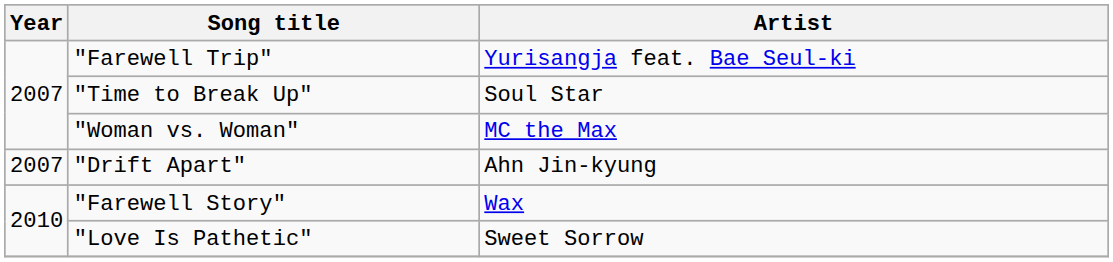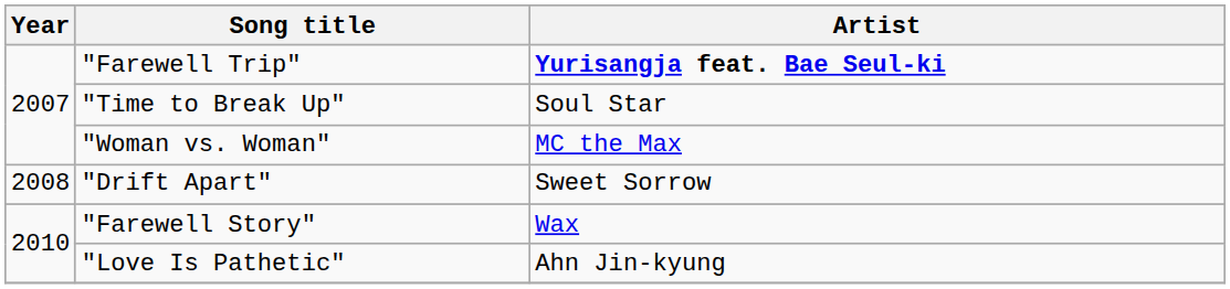 <table class="wikitable" style="width:650px">
 <tr>
 <th width=10>Year</th>
 <th>Song title</th>
 <th>Artist</th>
 </tr>
 <tr>
 <td rowspan=3>2007</td>
 <td>"Farewell Trip" </td>
-<td><a href='#'>Yurisangja</a> feat. <a href='#'>Bae Seul-ki</a></td>
+<td><strong><a href='#'>Yurisangja</a> feat. <a href='#'>Bae Seul-ki</a></strong></td>
 </tr>
 <tr>
 <td>"Time to Break Up" </td>
 <td>Soul Star</td>
 </tr>
 <tr>
 <td>"Woman vs. Woman" </td>
 <td><a href='#'>MC the Max</a></td>
 </tr>
 <tr>
-<td>2007</td>
+<td>2008</td>
 <td>"Drift Apart" </td>
-<td>Ahn Jin-kyung</td>
+<td>Sweet Sorrow</td>
 </tr>
 <tr>
 <td rowspan=2>2010</td>
 <td>"Farewell Story" </td>
 <td><a href='#'>Wax</a></td>
 </tr>
 <tr>
 <td>"Love Is Pathetic" </td>
-<td>Sweet Sorrow</td>
+<td>Ahn Jin-kyung</td>
 </tr>
 <tr>
 </tr>
 </table>
